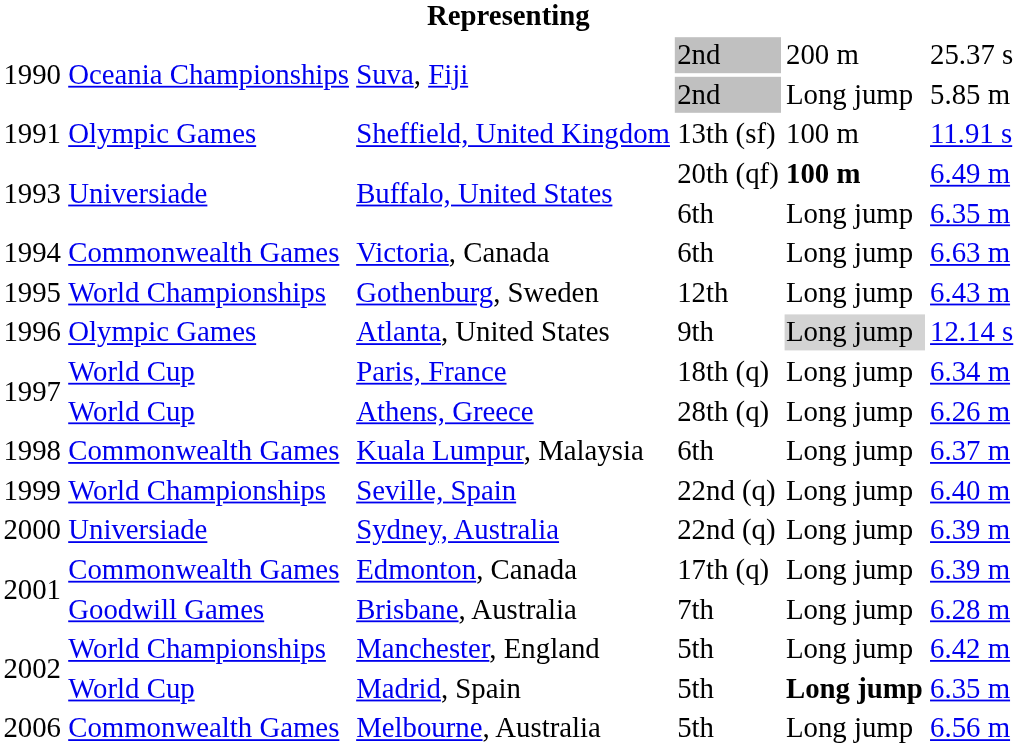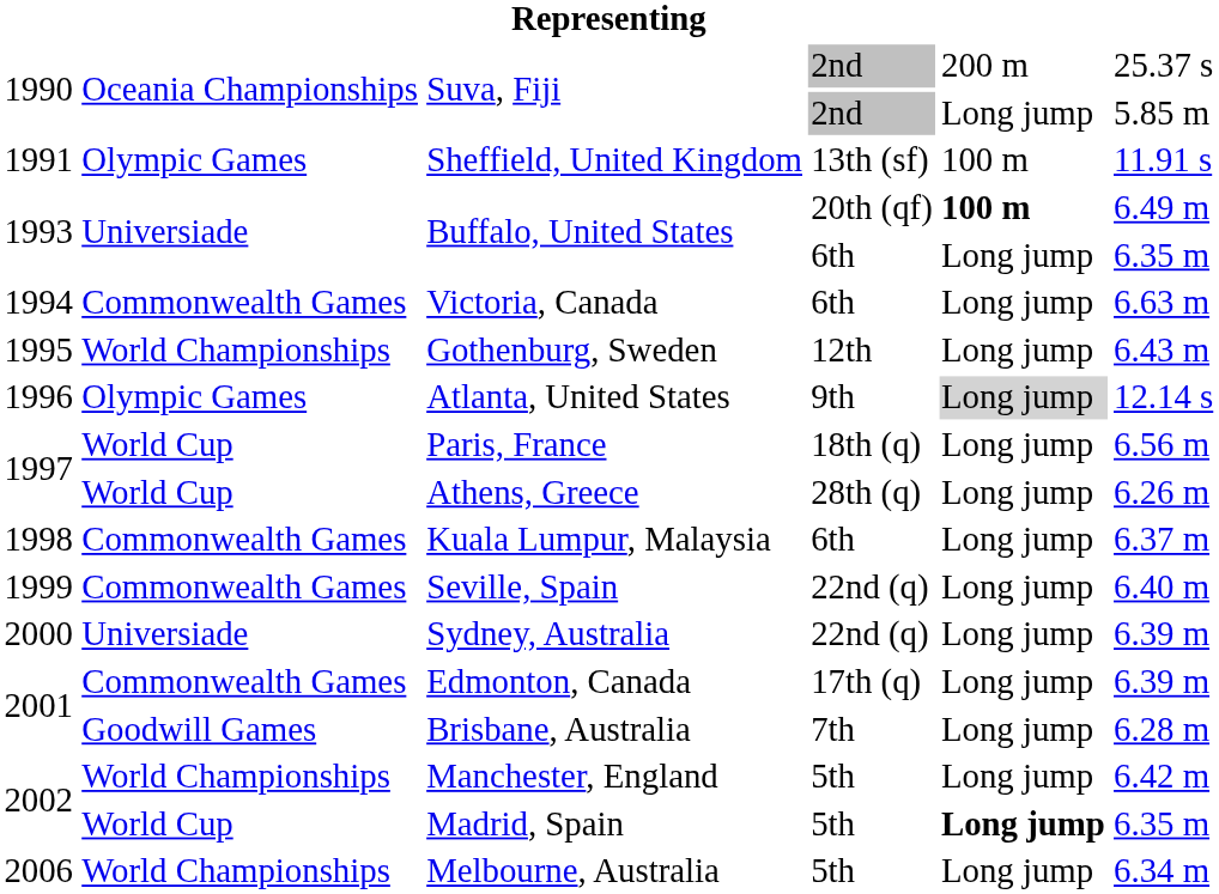 <table>
 <tr>
 <th colspan="6">Representing </th>
 </tr>
 <tr>
 <td rowspan=2>1990</td>
 <td rowspan=2><a href='#'>Oceania Championships</a></td>
 <td rowspan=2><a href='#'>Suva</a>, <a href='#'>Fiji</a></td>
 <td bgcolor=silver>2nd</td>
 <td>200 m</td>
 <td>25.37 s</td>
 </tr>
 <tr>
 <td bgcolor=silver>2nd</td>
 <td>Long jump</td>
 <td>5.85 m</td>
 </tr>
 <tr>
 <td>1991</td>
 <td><a href='#'>Olympic Games</a></td>
 <td><a href='#'>Sheffield, United Kingdom</a></td>
 <td>13th (sf)</td>
 <td>100 m</td>
 <td><a href='#'>11.91 s</a></td>
 </tr>
 <tr>
 <td rowspan=2>1993</td>
 <td rowspan=2><a href='#'>Universiade</a></td>
 <td rowspan=2><a href='#'>Buffalo, United States</a></td>
 <td>20th (qf)</td>
 <td><strong>100 m</strong></td>
 <td><a href='#'>6.49 m</a></td>
 </tr>
 <tr>
 <td>6th</td>
 <td>Long jump</td>
 <td><a href='#'>6.35 m</a></td>
 </tr>
 <tr>
 <td>1994</td>
 <td><a href='#'>Commonwealth Games</a></td>
 <td><a href='#'>Victoria</a>, Canada</td>
 <td>6th</td>
 <td>Long jump</td>
 <td><a href='#'>6.63 m</a></td>
 </tr>
 <tr>
 <td>1995</td>
 <td><a href='#'>World Championships</a></td>
 <td><a href='#'>Gothenburg</a>, Sweden</td>
 <td>12th</td>
 <td>Long jump</td>
 <td><a href='#'>6.43 m</a></td>
 </tr>
 <tr>
 <td>1996</td>
 <td><a href='#'>Olympic Games</a></td>
 <td><a href='#'>Atlanta</a>, United States</td>
 <td>9th</td>
 <td style="background: lightgrey;">Long jump</td>
 <td><a href='#'>12.14 s</a></td>
 </tr>
 <tr>
 <td rowspan=2>1997</td>
 <td><a href='#'>World Cup</a></td>
 <td><a href='#'>Paris, France</a></td>
 <td>18th (q)</td>
 <td>Long jump</td>
-<td><a href='#'>6.34 m</a></td>
+<td><a href='#'>6.56 m</a></td>
 </tr>
 <tr>
 <td><a href='#'>World Cup</a></td>
 <td><a href='#'>Athens, Greece</a></td>
 <td>28th (q)</td>
 <td>Long jump</td>
 <td><a href='#'>6.26 m</a></td>
 </tr>
 <tr>
 <td>1998</td>
 <td><a href='#'>Commonwealth Games</a></td>
 <td><a href='#'>Kuala Lumpur</a>, Malaysia</td>
 <td>6th</td>
 <td>Long jump</td>
 <td><a href='#'>6.37 m</a></td>
 </tr>
 <tr>
 <td>1999</td>
-<td><a href='#'>World Championships</a></td>
+<td><a href='#'>Commonwealth Games</a></td>
 <td><a href='#'>Seville, Spain</a></td>
 <td>22nd (q)</td>
 <td>Long jump</td>
 <td><a href='#'>6.40 m</a></td>
 </tr>
 <tr>
 <td>2000</td>
 <td><a href='#'>Universiade</a></td>
 <td><a href='#'>Sydney, Australia</a></td>
 <td>22nd (q)</td>
 <td>Long jump</td>
 <td><a href='#'>6.39 m</a></td>
 </tr>
 <tr>
 <td rowspan=2>2001</td>
 <td><a href='#'>Commonwealth Games</a></td>
 <td><a href='#'>Edmonton</a>, Canada</td>
 <td>17th (q)</td>
 <td>Long jump</td>
 <td><a href='#'>6.39 m</a></td>
 </tr>
 <tr>
 <td><a href='#'>Goodwill Games</a></td>
 <td><a href='#'>Brisbane</a>, Australia</td>
 <td>7th</td>
 <td>Long jump</td>
 <td><a href='#'>6.28 m</a></td>
 </tr>
 <tr>
 <td rowspan=2>2002</td>
 <td><a href='#'>World Championships</a></td>
 <td><a href='#'>Manchester</a>, England</td>
 <td>5th</td>
 <td>Long jump</td>
 <td><a href='#'>6.42 m</a></td>
 </tr>
 <tr>
 <td><a href='#'>World Cup</a></td>
 <td><a href='#'>Madrid</a>, Spain</td>
 <td>5th</td>
 <td><strong>Long jump</strong></td>
 <td><a href='#'>6.35 m</a></td>
 </tr>
 <tr>
 <td>2006</td>
-<td><a href='#'>Commonwealth Games</a></td>
+<td><a href='#'>World Championships</a></td>
 <td><a href='#'>Melbourne</a>, Australia</td>
 <td>5th</td>
 <td>Long jump</td>
-<td><a href='#'>6.56 m</a></td>
+<td><a href='#'>6.34 m</a></td>
 </tr>
 </table>
